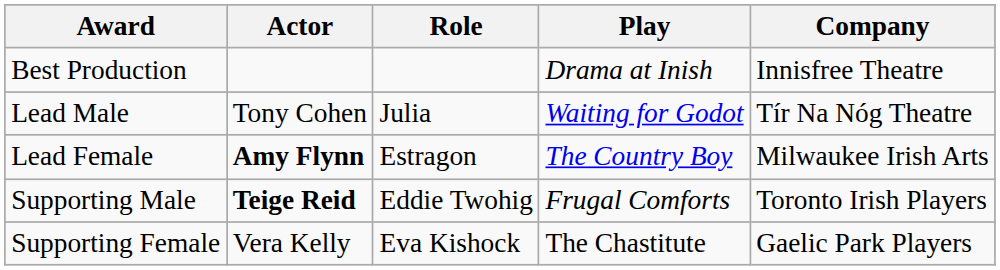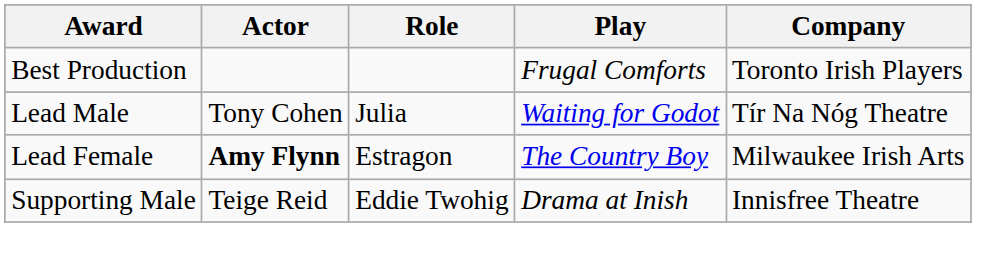 <table class="wikitable">
 <tr>
 <th>Award</th>
 <th>Actor</th>
 <th>Role</th>
 <th>Play</th>
 <th>Company</th>
 </tr>
 <tr>
 <td>Best Production</td>
 <td></td>
 <td></td>
-<td><em>Drama at Inish</em></td>
-<td>Innisfree Theatre</td>
+<td><em>Frugal Comforts</em></td>
+<td>Toronto Irish Players</td>
 </tr>
 <tr>
 <td>Lead Male</td>
 <td>Tony Cohen</td>
 <td>Julia</td>
 <td><em><a href='#'>Waiting for Godot</a></em></td>
 <td>Tír Na Nóg Theatre</td>
 </tr>
 <tr>
 <td>Lead Female</td>
 <td><strong>Amy Flynn</strong></td>
 <td>Estragon</td>
 <td><em><a href='#'>The Country Boy</a></em></td>
 <td>Milwaukee Irish Arts</td>
 </tr>
 <tr>
 <td>Supporting Male</td>
-<td><strong>Teige Reid</strong></td>
+<td>Teige Reid</td>
 <td>Eddie Twohig</td>
-<td><em>Frugal Comforts</em></td>
-<td>Toronto Irish Players</td>
-</tr>
-<tr>
-<td>Supporting Female</td>
-<td>Vera Kelly</td>
-<td>Eva Kishock</td>
-<td>The Chastitute</td>
-<td>Gaelic Park Players</td>
+<td><em>Drama at Inish</em></td>
+<td>Innisfree Theatre</td>
 </tr>
 </table>
